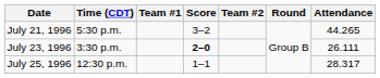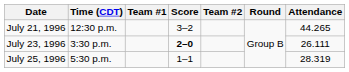 <table class="wikitable" style=font-size:100%>
 <tr>
 <th>Date</th>
 <th>Time (<a href='#'>CDT</a>)</th>
 <th>Team #1</th>
 <th>Score</th>
 <th>Team #2</th>
 <th>Round</th>
 <th>Attendance</th>
 </tr>
 <tr>
 <td>July 21, 1996</td>
-<td>5:30 p.m.</td>
+<td>12:30 p.m.</td>
 <td><strong></strong></td>
 <td style="text-align:center;">3–2</td>
 <td></td>
 <td rowspan=3>Group B</td>
 <td style="text-align:center;">44.265</td>
 </tr>
 <tr>
 <td>July 23, 1996</td>
 <td>3:30 p.m.</td>
 <td><strong></strong></td>
 <td style="text-align:center;"><strong>2–0</strong></td>
 <td></td>
 <td style="text-align:center;">26.111</td>
 </tr>
 <tr>
 <td>July 25, 1996</td>
-<td>12:30 p.m.</td>
+<td>5:30 p.m.</td>
 <td></td>
 <td style="text-align:center;">1–1</td>
 <td></td>
-<td style="text-align:center;">28.317</td>
+<td style="text-align:center;">28.319</td>
 </tr>
 </table>
